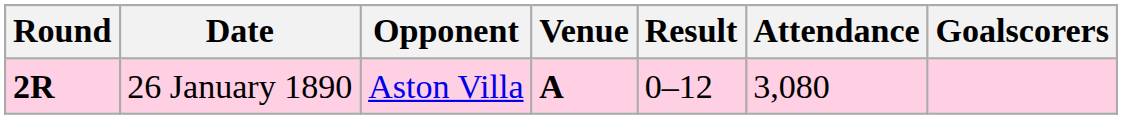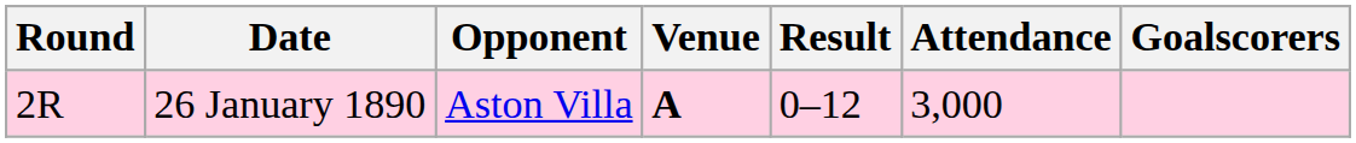 <table class="wikitable">
 <tr>
 <th>Round</th>
 <th>Date</th>
 <th>Opponent</th>
 <th>Venue</th>
 <th>Result</th>
 <th>Attendance</th>
 <th>Goalscorers</th>
 </tr>
 <tr style="background-color: #ffd0e3;">
-<td><strong>2R</strong></td>
+<td>2R</td>
 <td>26 January 1890</td>
 <td><a href='#'>Aston Villa</a></td>
 <td><strong>A</strong></td>
 <td>0–12</td>
-<td>3,080</td>
+<td>3,000</td>
 <td></td>
 </tr>
 </table>
